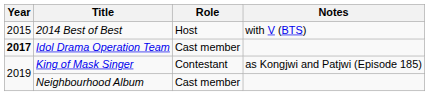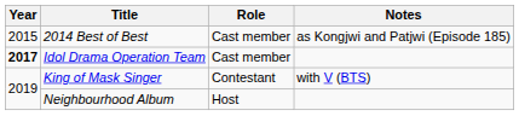 <table class="wikitable sortable plainrowheaders">
 <tr>
 <th>Year</th>
 <th>Title</th>
 <th>Role</th>
 <th>Notes</th>
 </tr>
 <tr>
 <td>2015</td>
 <td scope=row><em>2014 Best of Best</em></td>
-<td>Host</td>
-<td>with <a href='#'>V</a> (<a href='#'>BTS</a>)</td>
+<td>Cast member</td>
+<td>as Kongjwi and Patjwi (Episode 185)</td>
 </tr>
 <tr>
 <td><strong>2017</strong></td>
 <td scope=row><em><a href='#'>Idol Drama Operation Team</a></em></td>
 <td>Cast member</td>
 <td></td>
 </tr>
 <tr>
 <td rowspan="2">2019</td>
 <td scope=row><em><a href='#'>King of Mask Singer</a></em></td>
 <td>Contestant</td>
-<td>as Kongjwi and Patjwi (Episode 185)</td>
+<td>with <a href='#'>V</a> (<a href='#'>BTS</a>)</td>
 </tr>
 <tr>
 <td scope=row><em>Neighbourhood Album</em></td>
-<td>Cast member</td>
+<td>Host</td>
 <td></td>
 </tr>
 </table>
